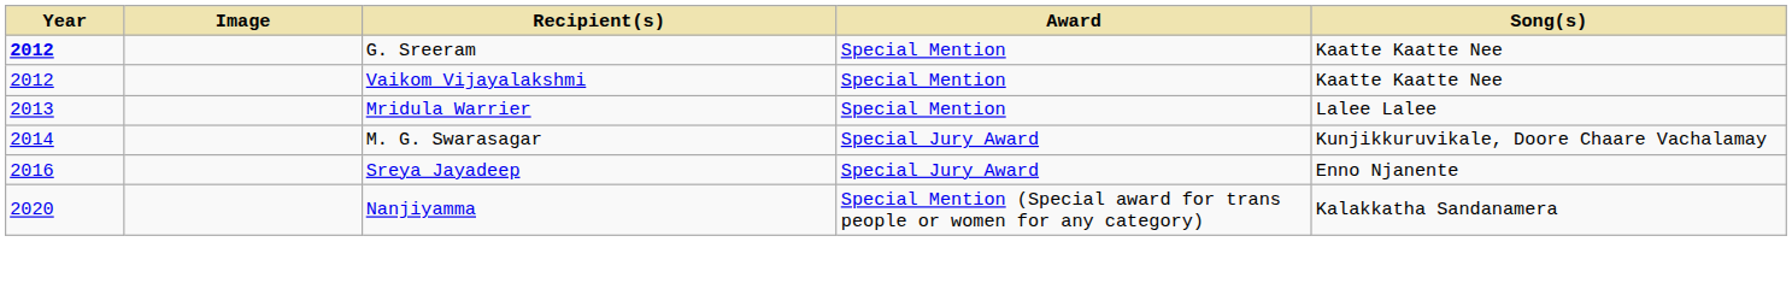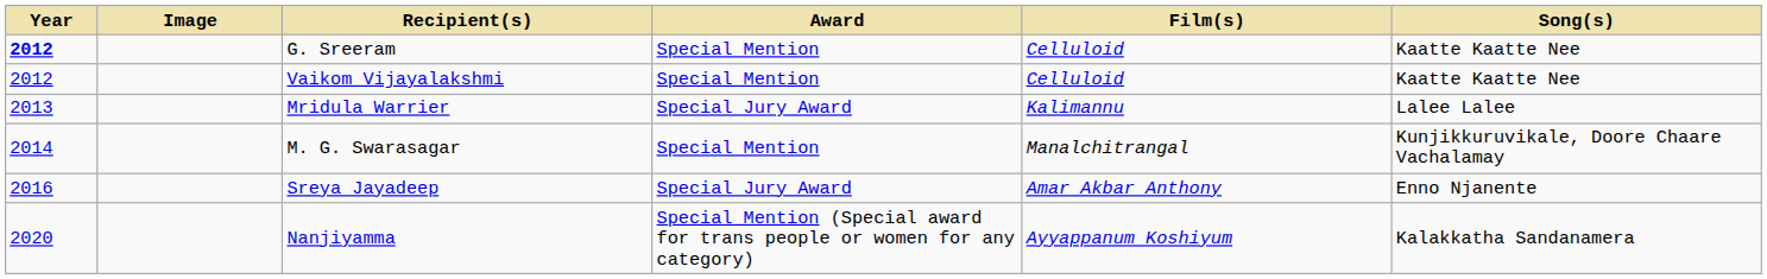 <table class="wikitable sortable plainrowheaders" style="width:100%">
 <tr>
 <th scope="col" style="background-color:#EFE4B0;width:5%;">Year</th>
 <th scope="col" style="background-color:#EFE4B0;width:10%" class="unsortable">Image</th>
 <th scope="col" style="background-color:#EFE4B0;width:20%;">Recipient(s)</th>
 <th scope="col" style="background-color:#EFE4B0;width:20%;">Award</th>
+<th scope="col" style="background-color:#EFE4B0;width:20%;">Film(s)</th>
 <th scope="col" style="background-color:#EFE4B0;width:20%;">Song(s)</th>
 </tr>
 <tr>
 <td><strong><a href='#'>2012</a></strong></td>
 <td></td>
 <td>G. Sreeram</td>
 <td><a href='#'>Special Mention</a></td>
+<td><em><a href='#'>Celluloid</a></em></td>
 <td>Kaatte Kaatte Nee</td>
 </tr>
 <tr>
 <td><a href='#'>2012</a></td>
 <td></td>
 <td><a href='#'>Vaikom Vijayalakshmi</a></td>
 <td><a href='#'>Special Mention</a></td>
+<td><em><a href='#'>Celluloid</a></em></td>
 <td>Kaatte Kaatte Nee</td>
 </tr>
 <tr>
 <td><a href='#'>2013</a></td>
 <td></td>
 <td><a href='#'>Mridula Warrier</a></td>
-<td><a href='#'>Special Mention</a></td>
+<td><a href='#'>Special Jury Award</a></td>
+<td><em><a href='#'>Kalimannu</a></em></td>
 <td>Lalee Lalee</td>
 </tr>
 <tr>
 <td><a href='#'>2014</a></td>
 <td></td>
 <td>M. G. Swarasagar</td>
-<td><a href='#'>Special Jury Award</a></td>
+<td><a href='#'>Special Mention</a></td>
+<td><em>Manalchitrangal</em></td>
 <td>Kunjikkuruvikale, Doore Chaare Vachalamay</td>
 </tr>
 <tr>
 <td><a href='#'>2016</a></td>
 <td></td>
 <td><a href='#'>Sreya Jayadeep</a></td>
 <td><a href='#'>Special Jury Award</a></td>
+<td><em><a href='#'>Amar Akbar Anthony</a></em></td>
 <td>Enno Njanente</td>
 </tr>
 <tr>
 <td><a href='#'>2020</a></td>
 <td></td>
 <td><a href='#'>Nanjiyamma</a></td>
 <td><a href='#'>Special Mention</a> (Special award for trans people or women for any category)</td>
+<td><em><a href='#'>Ayyappanum Koshiyum</a></em></td>
 <td>Kalakkatha Sandanamera</td>
 </tr>
 </table>
